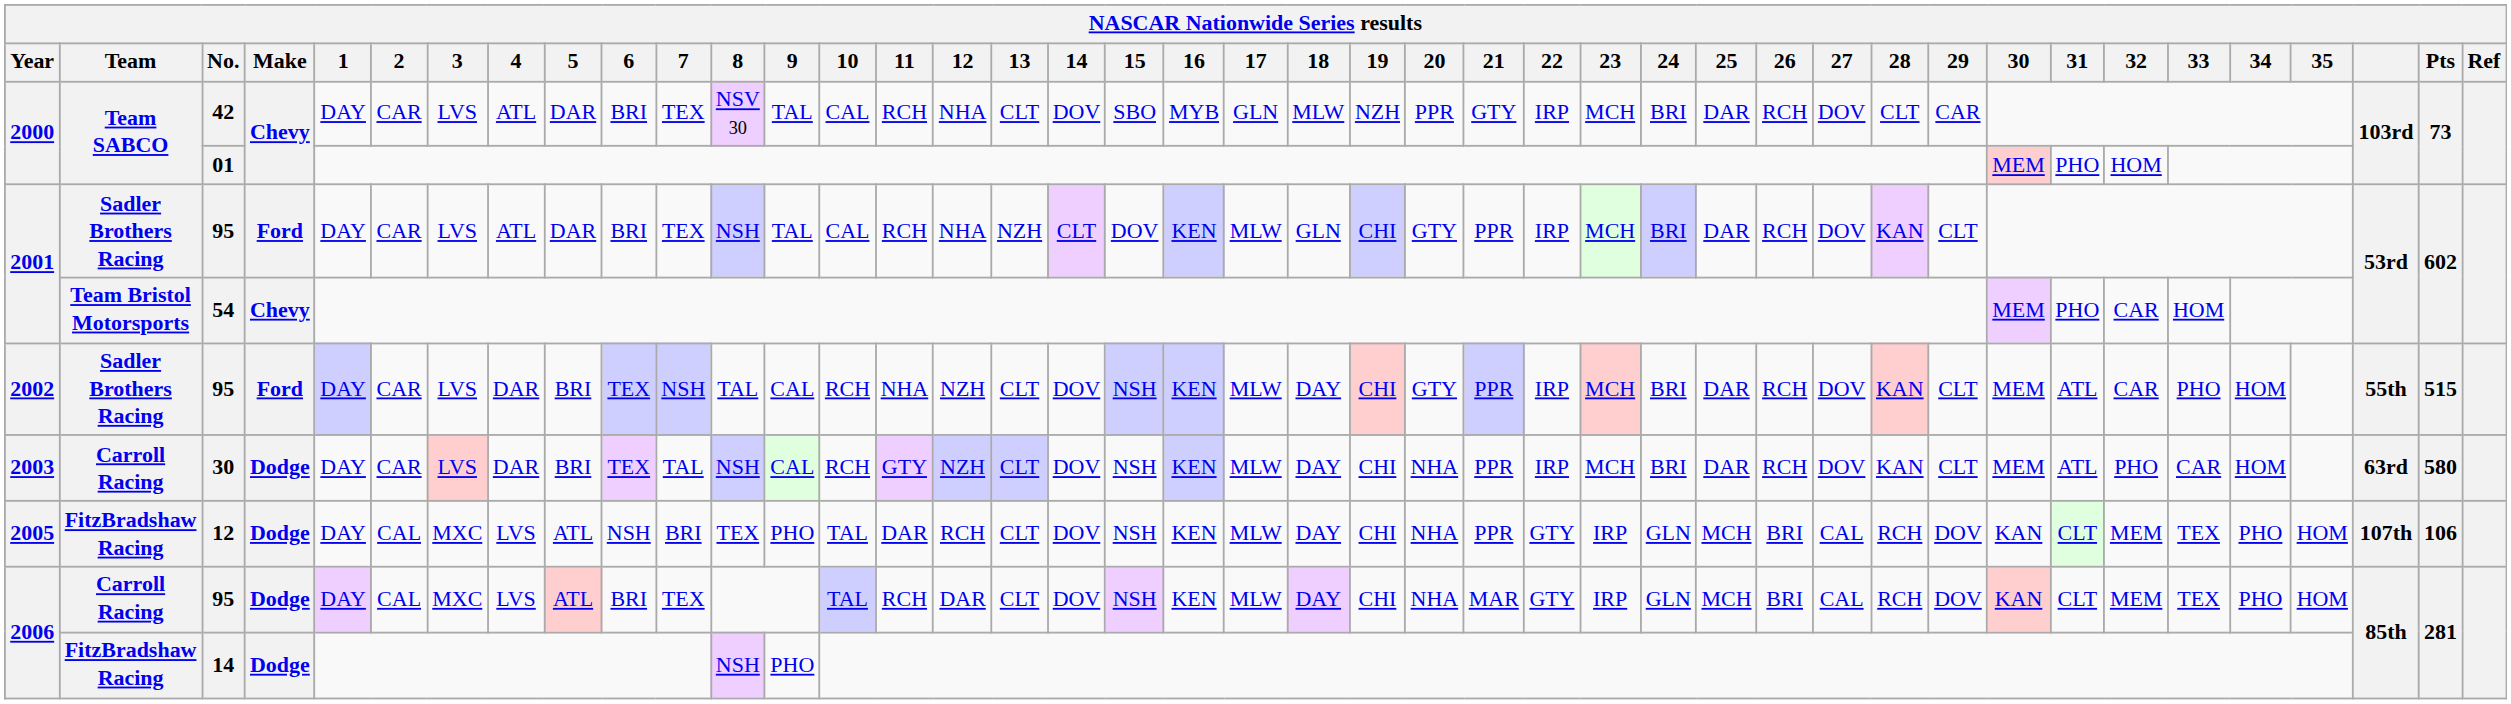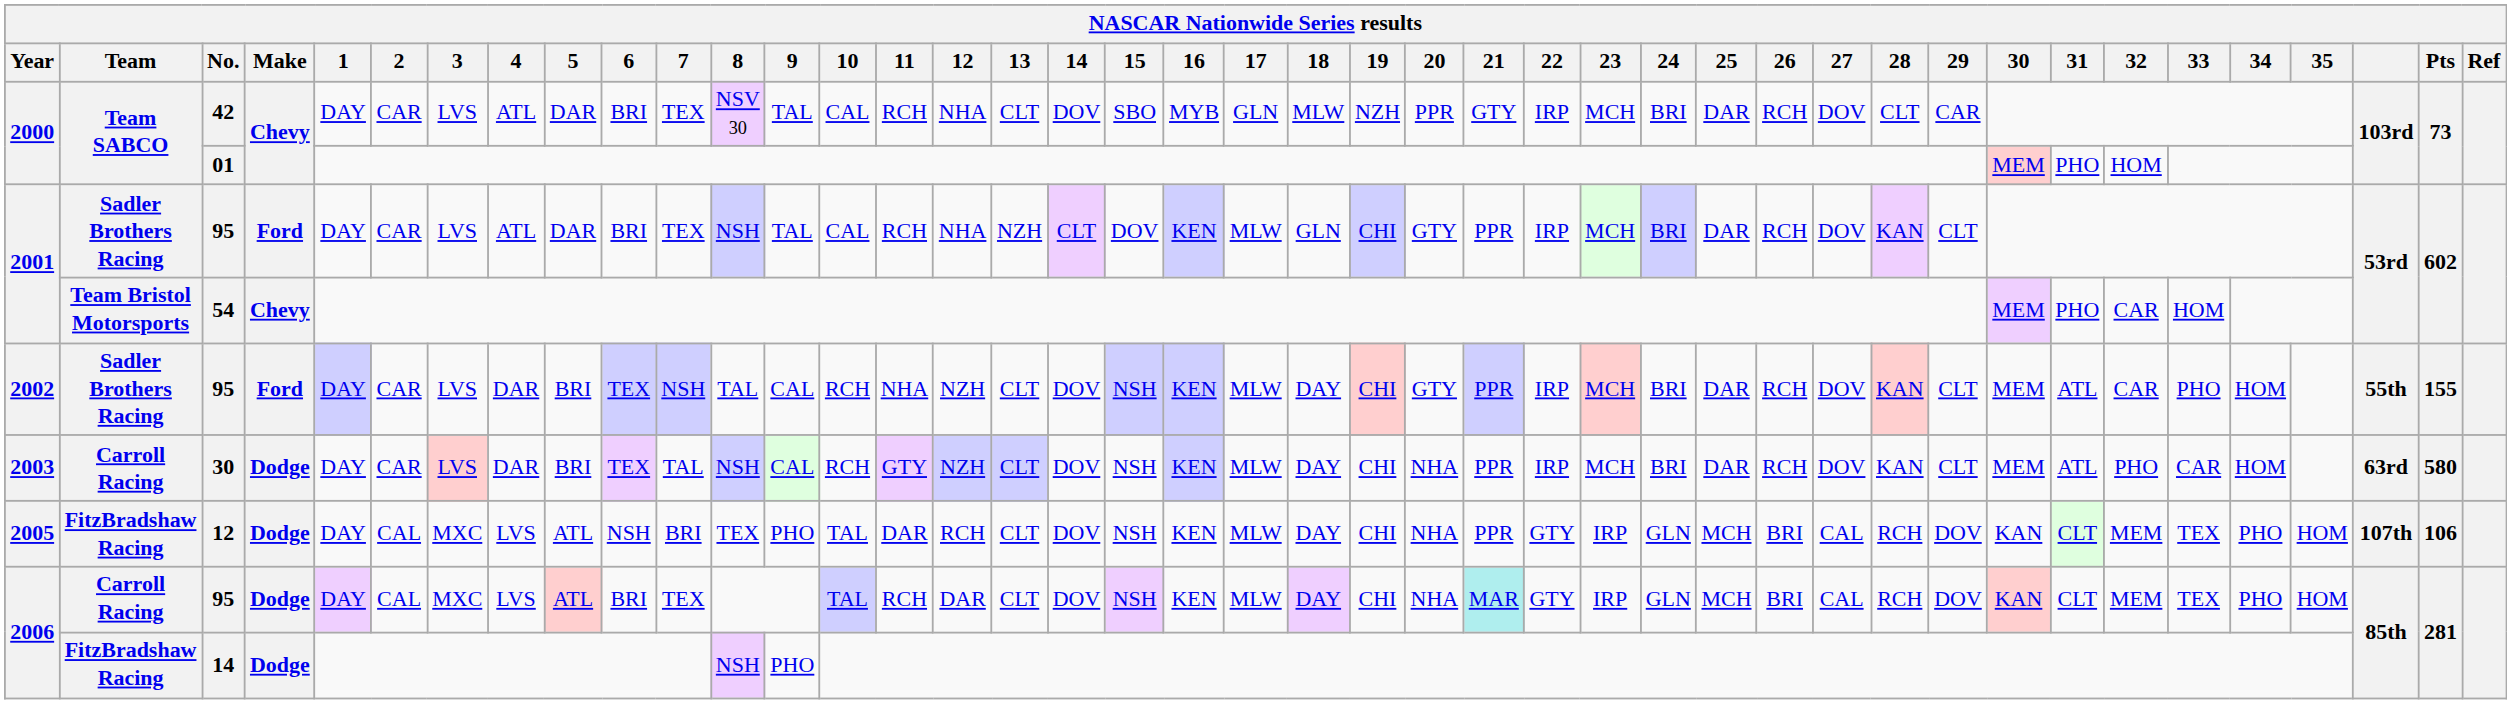 <table class="wikitable" style="text-align:center; font-size:75%">
 <tr>
 <th colspan=42><a href='#'>NASCAR Nationwide Series</a> results</th>
 </tr>
 <tr>
 <th>Year</th>
 <th>Team</th>
 <th>No.</th>
 <th>Make</th>
 <th>1</th>
 <th>2</th>
 <th>3</th>
 <th>4</th>
 <th>5</th>
 <th>6</th>
 <th>7</th>
 <th>8</th>
 <th>9</th>
 <th>10</th>
 <th>11</th>
 <th>12</th>
 <th>13</th>
 <th>14</th>
 <th>15</th>
 <th>16</th>
 <th>17</th>
 <th>18</th>
 <th>19</th>
 <th>20</th>
 <th>21</th>
 <th>22</th>
 <th>23</th>
 <th>24</th>
 <th>25</th>
 <th>26</th>
 <th>27</th>
 <th>28</th>
 <th>29</th>
 <th>30</th>
 <th>31</th>
 <th>32</th>
 <th>33</th>
 <th>34</th>
 <th>35</th>
 <th></th>
 <th>Pts</th>
 <th>Ref</th>
 </tr>
 <tr>
 <th rowspan=2><a href='#'>2000</a></th>
 <th rowspan=2><a href='#'>Team SABCO</a></th>
 <th>42</th>
 <th rowspan=2><a href='#'>Chevy</a></th>
 <td><a href='#'>DAY</a></td>
 <td><a href='#'>CAR</a></td>
 <td><a href='#'>LVS</a></td>
 <td><a href='#'>ATL</a></td>
 <td><a href='#'>DAR</a></td>
 <td><a href='#'>BRI</a></td>
 <td><a href='#'>TEX</a></td>
 <td style="background:#EFCFFF;"><a href='#'>NSV</a><br><small>30</small></td>
 <td><a href='#'>TAL</a></td>
 <td><a href='#'>CAL</a></td>
 <td><a href='#'>RCH</a></td>
 <td><a href='#'>NHA</a></td>
 <td><a href='#'>CLT</a></td>
 <td><a href='#'>DOV</a></td>
 <td><a href='#'>SBO</a></td>
 <td><a href='#'>MYB</a></td>
 <td><a href='#'>GLN</a></td>
 <td><a href='#'>MLW</a></td>
 <td><a href='#'>NZH</a></td>
 <td><a href='#'>PPR</a></td>
 <td><a href='#'>GTY</a></td>
 <td><a href='#'>IRP</a></td>
 <td><a href='#'>MCH</a></td>
 <td><a href='#'>BRI</a></td>
 <td><a href='#'>DAR</a></td>
 <td><a href='#'>RCH</a></td>
 <td><a href='#'>DOV</a></td>
 <td><a href='#'>CLT</a></td>
 <td><a href='#'>CAR</a></td>
 <td colspan=6></td>
 <th rowspan=2>103rd</th>
 <th rowspan=2>73</th>
 <th rowspan=2></th>
 </tr>
 <tr>
 <th>01</th>
 <td colspan=29></td>
 <td style="background:#FFCFCF;"><a href='#'>MEM</a><br></td>
 <td><a href='#'>PHO</a></td>
 <td><a href='#'>HOM</a></td>
 <td colspan=3></td>
 </tr>
 <tr>
 <th rowspan=2><a href='#'>2001</a></th>
 <th><a href='#'>Sadler Brothers Racing</a></th>
 <th>95</th>
 <th><a href='#'>Ford</a></th>
 <td><a href='#'>DAY</a></td>
 <td><a href='#'>CAR</a></td>
 <td><a href='#'>LVS</a></td>
 <td><a href='#'>ATL</a></td>
 <td><a href='#'>DAR</a></td>
 <td><a href='#'>BRI</a></td>
 <td><a href='#'>TEX</a></td>
 <td style="background:#CFCFFF;"><a href='#'>NSH</a><br></td>
 <td><a href='#'>TAL</a></td>
 <td><a href='#'>CAL</a></td>
 <td><a href='#'>RCH</a></td>
 <td><a href='#'>NHA</a></td>
 <td><a href='#'>NZH</a></td>
 <td style="background:#EFCFFF;"><a href='#'>CLT</a><br></td>
 <td><a href='#'>DOV</a></td>
 <td style="background:#CFCFFF;"><a href='#'>KEN</a><br></td>
 <td><a href='#'>MLW</a></td>
 <td><a href='#'>GLN</a></td>
 <td style="background:#CFCFFF;"><a href='#'>CHI</a><br></td>
 <td><a href='#'>GTY</a></td>
 <td><a href='#'>PPR</a></td>
 <td><a href='#'>IRP</a></td>
 <td style="background:#DFFFDF;"><a href='#'>MCH</a><br></td>
 <td style="background:#CFCFFF;"><a href='#'>BRI</a><br></td>
 <td><a href='#'>DAR</a></td>
 <td><a href='#'>RCH</a></td>
 <td><a href='#'>DOV</a></td>
 <td style="background:#EFCFFF;"><a href='#'>KAN</a><br></td>
 <td><a href='#'>CLT</a></td>
 <td colspan=6></td>
 <th rowspan=2>53rd</th>
 <th rowspan=2>602</th>
 <th rowspan=2></th>
 </tr>
 <tr>
 <th><a href='#'>Team Bristol Motorsports</a></th>
 <th>54</th>
 <th><a href='#'>Chevy</a></th>
 <td colspan=29></td>
 <td style="background:#EFCFFF;"><a href='#'>MEM</a><br></td>
 <td><a href='#'>PHO</a></td>
 <td><a href='#'>CAR</a></td>
 <td><a href='#'>HOM</a></td>
 <td colspan=2></td>
 </tr>
 <tr>
 <th><a href='#'>2002</a></th>
 <th><a href='#'>Sadler Brothers Racing</a></th>
 <th>95</th>
 <th><a href='#'>Ford</a></th>
 <td style="background:#CFCFFF;"><a href='#'>DAY</a><br></td>
 <td><a href='#'>CAR</a></td>
 <td><a href='#'>LVS</a></td>
 <td><a href='#'>DAR</a></td>
 <td><a href='#'>BRI</a></td>
 <td style="background:#CFCFFF;"><a href='#'>TEX</a><br></td>
 <td style="background:#CFCFFF;"><a href='#'>NSH</a><br></td>
 <td><a href='#'>TAL</a></td>
 <td><a href='#'>CAL</a></td>
 <td><a href='#'>RCH</a></td>
 <td><a href='#'>NHA</a></td>
 <td><a href='#'>NZH</a></td>
 <td><a href='#'>CLT</a></td>
 <td><a href='#'>DOV</a></td>
 <td style="background:#CFCFFF;"><a href='#'>NSH</a><br></td>
 <td style="background:#CFCFFF;"><a href='#'>KEN</a><br></td>
 <td><a href='#'>MLW</a></td>
 <td><a href='#'>DAY</a></td>
 <td style="background:#FFCFCF;"><a href='#'>CHI</a><br></td>
 <td><a href='#'>GTY</a></td>
 <td style="background:#CFCFFF;"><a href='#'>PPR</a><br></td>
 <td><a href='#'>IRP</a></td>
 <td style="background:#FFCFCF;"><a href='#'>MCH</a><br></td>
 <td><a href='#'>BRI</a></td>
 <td><a href='#'>DAR</a></td>
 <td><a href='#'>RCH</a></td>
 <td><a href='#'>DOV</a></td>
 <td style="background:#FFCFCF;"><a href='#'>KAN</a><br></td>
 <td><a href='#'>CLT</a></td>
 <td><a href='#'>MEM</a></td>
 <td><a href='#'>ATL</a></td>
 <td><a href='#'>CAR</a></td>
 <td><a href='#'>PHO</a></td>
 <td><a href='#'>HOM</a></td>
 <td></td>
 <th>55th</th>
-<th>515</th>
+<th>155</th>
 <th></th>
 </tr>
 <tr>
 <th><a href='#'>2003</a></th>
 <th><a href='#'>Carroll Racing</a></th>
 <th>30</th>
 <th><a href='#'>Dodge</a></th>
 <td><a href='#'>DAY</a></td>
 <td><a href='#'>CAR</a></td>
 <td style="background:#FFCFCF;"><a href='#'>LVS</a><br></td>
 <td><a href='#'>DAR</a></td>
 <td><a href='#'>BRI</a></td>
 <td style="background:#EFCFFF;"><a href='#'>TEX</a><br></td>
 <td><a href='#'>TAL</a></td>
 <td style="background:#CFCFFF;"><a href='#'>NSH</a><br></td>
 <td style="background:#DFFFDF;"><a href='#'>CAL</a><br></td>
 <td><a href='#'>RCH</a></td>
 <td style="background:#EFCFFF;"><a href='#'>GTY</a><br></td>
 <td style="background:#CFCFFF;"><a href='#'>NZH</a><br></td>
 <td style="background:#CFCFFF;"><a href='#'>CLT</a><br></td>
 <td><a href='#'>DOV</a></td>
 <td><a href='#'>NSH</a></td>
 <td style="background:#CFCFFF;"><a href='#'>KEN</a><br></td>
 <td><a href='#'>MLW</a></td>
 <td><a href='#'>DAY</a></td>
 <td><a href='#'>CHI</a></td>
 <td><a href='#'>NHA</a></td>
 <td><a href='#'>PPR</a></td>
 <td><a href='#'>IRP</a></td>
 <td><a href='#'>MCH</a></td>
 <td><a href='#'>BRI</a></td>
 <td><a href='#'>DAR</a></td>
 <td><a href='#'>RCH</a></td>
 <td><a href='#'>DOV</a></td>
 <td><a href='#'>KAN</a></td>
 <td><a href='#'>CLT</a></td>
 <td><a href='#'>MEM</a></td>
 <td><a href='#'>ATL</a></td>
 <td><a href='#'>PHO</a></td>
 <td><a href='#'>CAR</a></td>
 <td><a href='#'>HOM</a></td>
 <td></td>
 <th>63rd</th>
 <th>580</th>
 <th></th>
 </tr>
 <tr>
 <th><a href='#'>2005</a></th>
 <th><a href='#'>FitzBradshaw Racing</a></th>
 <th>12</th>
 <th><a href='#'>Dodge</a></th>
 <td><a href='#'>DAY</a></td>
 <td><a href='#'>CAL</a></td>
 <td><a href='#'>MXC</a></td>
 <td><a href='#'>LVS</a></td>
 <td><a href='#'>ATL</a></td>
 <td><a href='#'>NSH</a></td>
 <td><a href='#'>BRI</a></td>
 <td><a href='#'>TEX</a></td>
 <td><a href='#'>PHO</a></td>
 <td><a href='#'>TAL</a></td>
 <td><a href='#'>DAR</a></td>
 <td><a href='#'>RCH</a></td>
 <td><a href='#'>CLT</a></td>
 <td><a href='#'>DOV</a></td>
 <td><a href='#'>NSH</a></td>
 <td><a href='#'>KEN</a></td>
 <td><a href='#'>MLW</a></td>
 <td><a href='#'>DAY</a></td>
 <td><a href='#'>CHI</a></td>
 <td><a href='#'>NHA</a></td>
 <td><a href='#'>PPR</a></td>
 <td><a href='#'>GTY</a></td>
 <td><a href='#'>IRP</a></td>
 <td><a href='#'>GLN</a></td>
 <td><a href='#'>MCH</a></td>
 <td><a href='#'>BRI</a></td>
 <td><a href='#'>CAL</a></td>
 <td><a href='#'>RCH</a></td>
 <td><a href='#'>DOV</a></td>
 <td><a href='#'>KAN</a></td>
 <td style="background:#DFFFDF;"><a href='#'>CLT</a><br></td>
 <td><a href='#'>MEM</a></td>
 <td><a href='#'>TEX</a></td>
 <td><a href='#'>PHO</a></td>
 <td><a href='#'>HOM</a></td>
 <th>107th</th>
 <th>106</th>
 <th></th>
 </tr>
 <tr>
 <th rowspan=2><a href='#'>2006</a></th>
 <th><a href='#'>Carroll Racing</a></th>
 <th>95</th>
 <th><a href='#'>Dodge</a></th>
 <td style="background:#EFCFFF;"><a href='#'>DAY</a><br></td>
 <td><a href='#'>CAL</a></td>
 <td><a href='#'>MXC</a></td>
 <td><a href='#'>LVS</a></td>
 <td style="background:#FFCFCF;"><a href='#'>ATL</a><br></td>
 <td><a href='#'>BRI</a></td>
 <td><a href='#'>TEX</a></td>
 <td colspan=2></td>
 <td style="background:#CFCFFF;"><a href='#'>TAL</a><br></td>
 <td><a href='#'>RCH</a></td>
 <td><a href='#'>DAR</a></td>
 <td><a href='#'>CLT</a></td>
 <td><a href='#'>DOV</a></td>
 <td style="background:#EFCFFF;"><a href='#'>NSH</a><br></td>
 <td><a href='#'>KEN</a></td>
 <td><a href='#'>MLW</a></td>
 <td style="background:#EFCFFF;"><a href='#'>DAY</a><br></td>
 <td><a href='#'>CHI</a></td>
 <td><a href='#'>NHA</a></td>
-<td><a href='#'>MAR</a></td>
+<td style="background: paleturquoise;"><a href='#'>MAR</a></td>
 <td><a href='#'>GTY</a></td>
 <td><a href='#'>IRP</a></td>
 <td><a href='#'>GLN</a></td>
 <td><a href='#'>MCH</a></td>
 <td><a href='#'>BRI</a></td>
 <td><a href='#'>CAL</a></td>
 <td><a href='#'>RCH</a></td>
 <td><a href='#'>DOV</a></td>
 <td style="background:#FFCFCF;"><a href='#'>KAN</a><br></td>
 <td><a href='#'>CLT</a></td>
 <td><a href='#'>MEM</a></td>
 <td><a href='#'>TEX</a></td>
 <td><a href='#'>PHO</a></td>
 <td><a href='#'>HOM</a></td>
 <th rowspan=2>85th</th>
 <th rowspan=2>281</th>
 <th rowspan=2></th>
 </tr>
 <tr>
 <th><a href='#'>FitzBradshaw Racing</a></th>
 <th>14</th>
 <th><a href='#'>Dodge</a></th>
 <td colspan=7></td>
 <td style="background:#EFCFFF;"><a href='#'>NSH</a><br></td>
 <td><a href='#'>PHO</a></td>
 <td colspan=26></td>
 </tr>
 </table>
